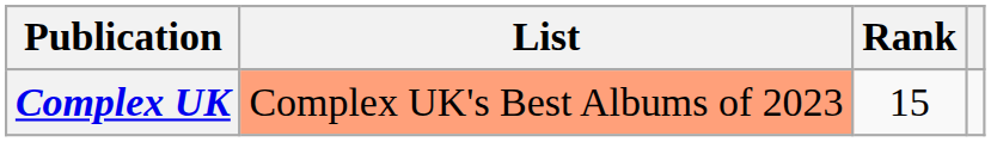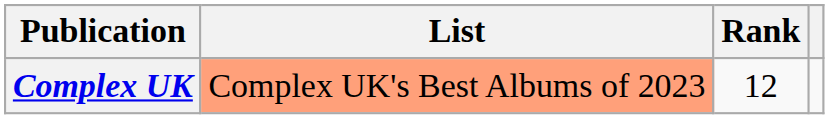 <table class="wikitable sortable plainrowheaders">
 <tr>
 <th scope="col">Publication</th>
 <th scope="col" class="unsortable">List</th>
 <th scope="col">Rank</th>
 <th scope="col" class="unsortable"></th>
 </tr>
 <tr>
 <th scope="row"><em><a href='#'>Complex UK</a></em></th>
 <td style="background: lightsalmon;">Complex UK's Best Albums of 2023</td>
-<td style="text-align: center;">15</td>
+<td style="text-align: center;">12</td>
 <td style="text-align: center;"></td>
 </tr>
 </table>
